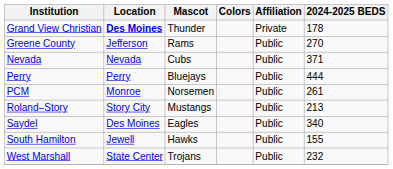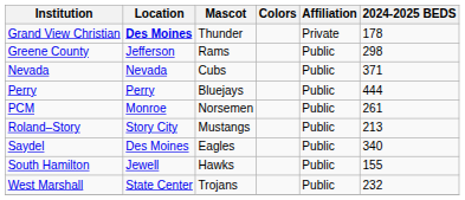 <table class="wikitable">
 <tr>
 <th>Institution</th>
 <th>Location</th>
 <th>Mascot</th>
 <th>Colors</th>
 <th>Affiliation</th>
 <th>2024-2025 BEDS</th>
 </tr>
 <tr>
 <td><a href='#'>Grand View Christian</a></td>
 <td><strong><a href='#'>Des Moines</a></strong></td>
 <td>Thunder</td>
 <td> </td>
 <td>Private</td>
 <td>178</td>
 </tr>
 <tr>
 <td><a href='#'>Greene County</a></td>
 <td><a href='#'>Jefferson</a></td>
 <td>Rams</td>
 <td> </td>
 <td>Public</td>
-<td>270</td>
+<td>298</td>
 </tr>
 <tr>
 <td><a href='#'>Nevada</a></td>
 <td><a href='#'>Nevada</a></td>
 <td>Cubs</td>
 <td> </td>
 <td>Public</td>
 <td>371</td>
 </tr>
 <tr>
 <td><a href='#'>Perry</a></td>
 <td><a href='#'>Perry</a></td>
 <td>Bluejays</td>
 <td> </td>
 <td>Public</td>
 <td>444</td>
 </tr>
 <tr>
 <td><a href='#'>PCM</a></td>
 <td><a href='#'>Monroe</a></td>
 <td>Norsemen</td>
 <td> </td>
 <td>Public</td>
 <td>261</td>
 </tr>
 <tr>
 <td><a href='#'>Roland–Story</a></td>
 <td><a href='#'>Story City</a></td>
 <td>Mustangs</td>
 <td> </td>
 <td>Public</td>
 <td>213</td>
 </tr>
 <tr>
 <td><a href='#'>Saydel</a></td>
 <td><a href='#'>Des Moines</a></td>
 <td>Eagles</td>
 <td> </td>
 <td>Public</td>
 <td>340</td>
 </tr>
 <tr>
 <td><a href='#'>South Hamilton</a></td>
 <td><a href='#'>Jewell</a></td>
 <td>Hawks</td>
 <td> </td>
 <td>Public</td>
 <td>155</td>
 </tr>
 <tr>
 <td><a href='#'>West Marshall</a></td>
 <td><a href='#'>State Center</a></td>
 <td>Trojans</td>
 <td> </td>
 <td>Public</td>
 <td>232</td>
 </tr>
 <tr>
 </tr>
 </table>
